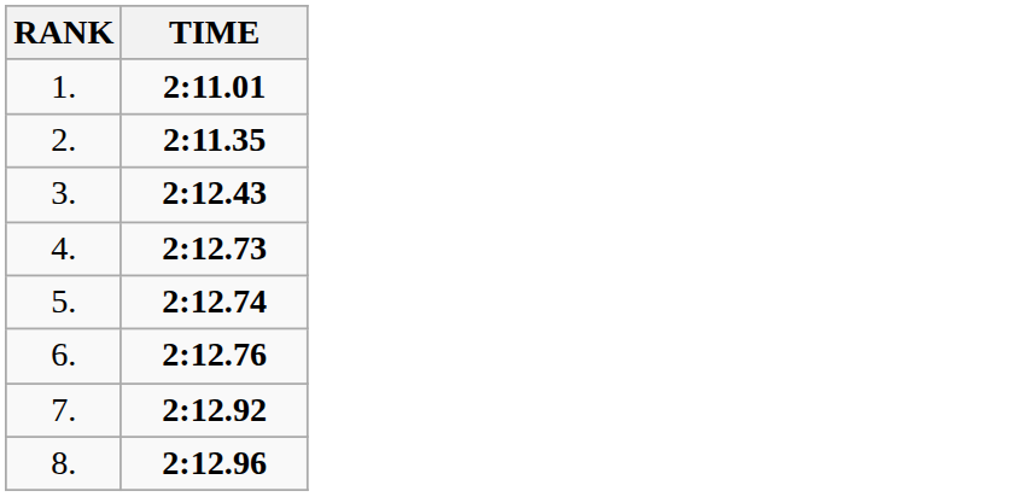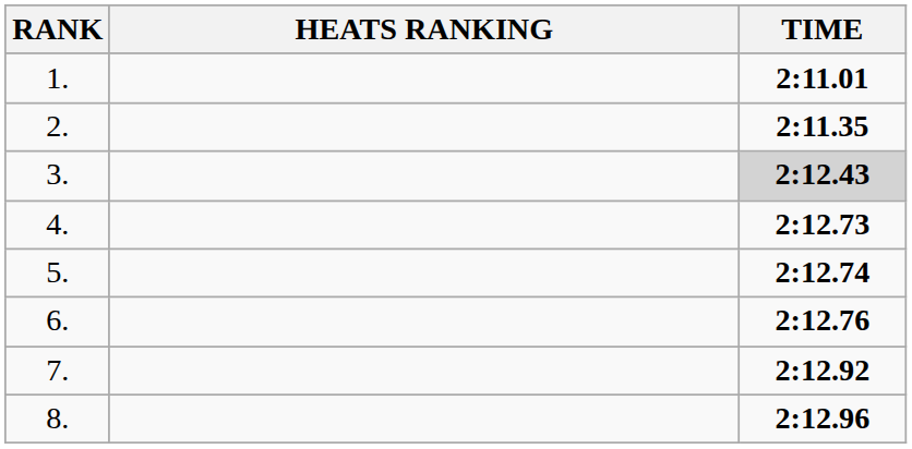 <table class="wikitable">
 <tr>
 <th>RANK</th>
+<th style="width: 20em">HEATS RANKING</th>
 <th style="width: 5em">TIME</th>
 </tr>
 <tr>
 <td align="center">1.</td>
+<td></td>
 <td align="center"><strong>2:11.01</strong></td>
 </tr>
 <tr>
 <td align="center">2.</td>
+<td></td>
 <td align="center"><strong>2:11.35</strong></td>
 </tr>
 <tr>
 <td align="center">3.</td>
-<td align="center"><strong>2:12.43</strong></td>
+<td></td>
+<td align="center" style="background: lightgrey;"><strong>2:12.43</strong></td>
 </tr>
 <tr>
 <td align="center">4.</td>
+<td></td>
 <td align="center"><strong>2:12.73</strong></td>
 </tr>
 <tr>
 <td align="center">5.</td>
+<td></td>
 <td align="center"><strong>2:12.74</strong></td>
 </tr>
 <tr>
 <td align="center">6.</td>
+<td></td>
 <td align="center"><strong>2:12.76</strong></td>
 </tr>
 <tr>
 <td align="center">7.</td>
+<td></td>
 <td align="center"><strong>2:12.92</strong></td>
 </tr>
 <tr>
 <td align="center">8.</td>
+<td></td>
 <td align="center"><strong>2:12.96</strong></td>
 </tr>
 </table>
